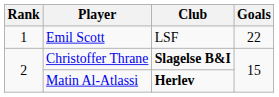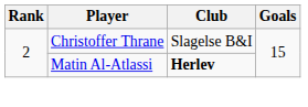 <table class="wikitable" style="text-align:center">
 <tr>
 <th>Rank</th>
 <th>Player</th>
 <th>Club</th>
 <th>Goals</th>
 </tr>
 <tr>
-<td>1</td>
-<td align=left> <a href='#'>Emil Scott</a></td>
-<td align=left>LSF</td>
-<td>22</td>
-</tr>
-<tr>
 <td rowspan=2>2</td>
 <td align=left> <a href='#'>Christoffer Thrane</a></td>
-<td align=left><strong>Slagelse B&I</strong></td>
+<td align=left>Slagelse B&I</td>
 <td rowspan=2>15</td>
 </tr>
 <tr>
 <td align=left> <a href='#'>Matin Al-Atlassi</a></td>
 <td align=left><strong>Herlev</strong></td>
 </tr>
 </table>
